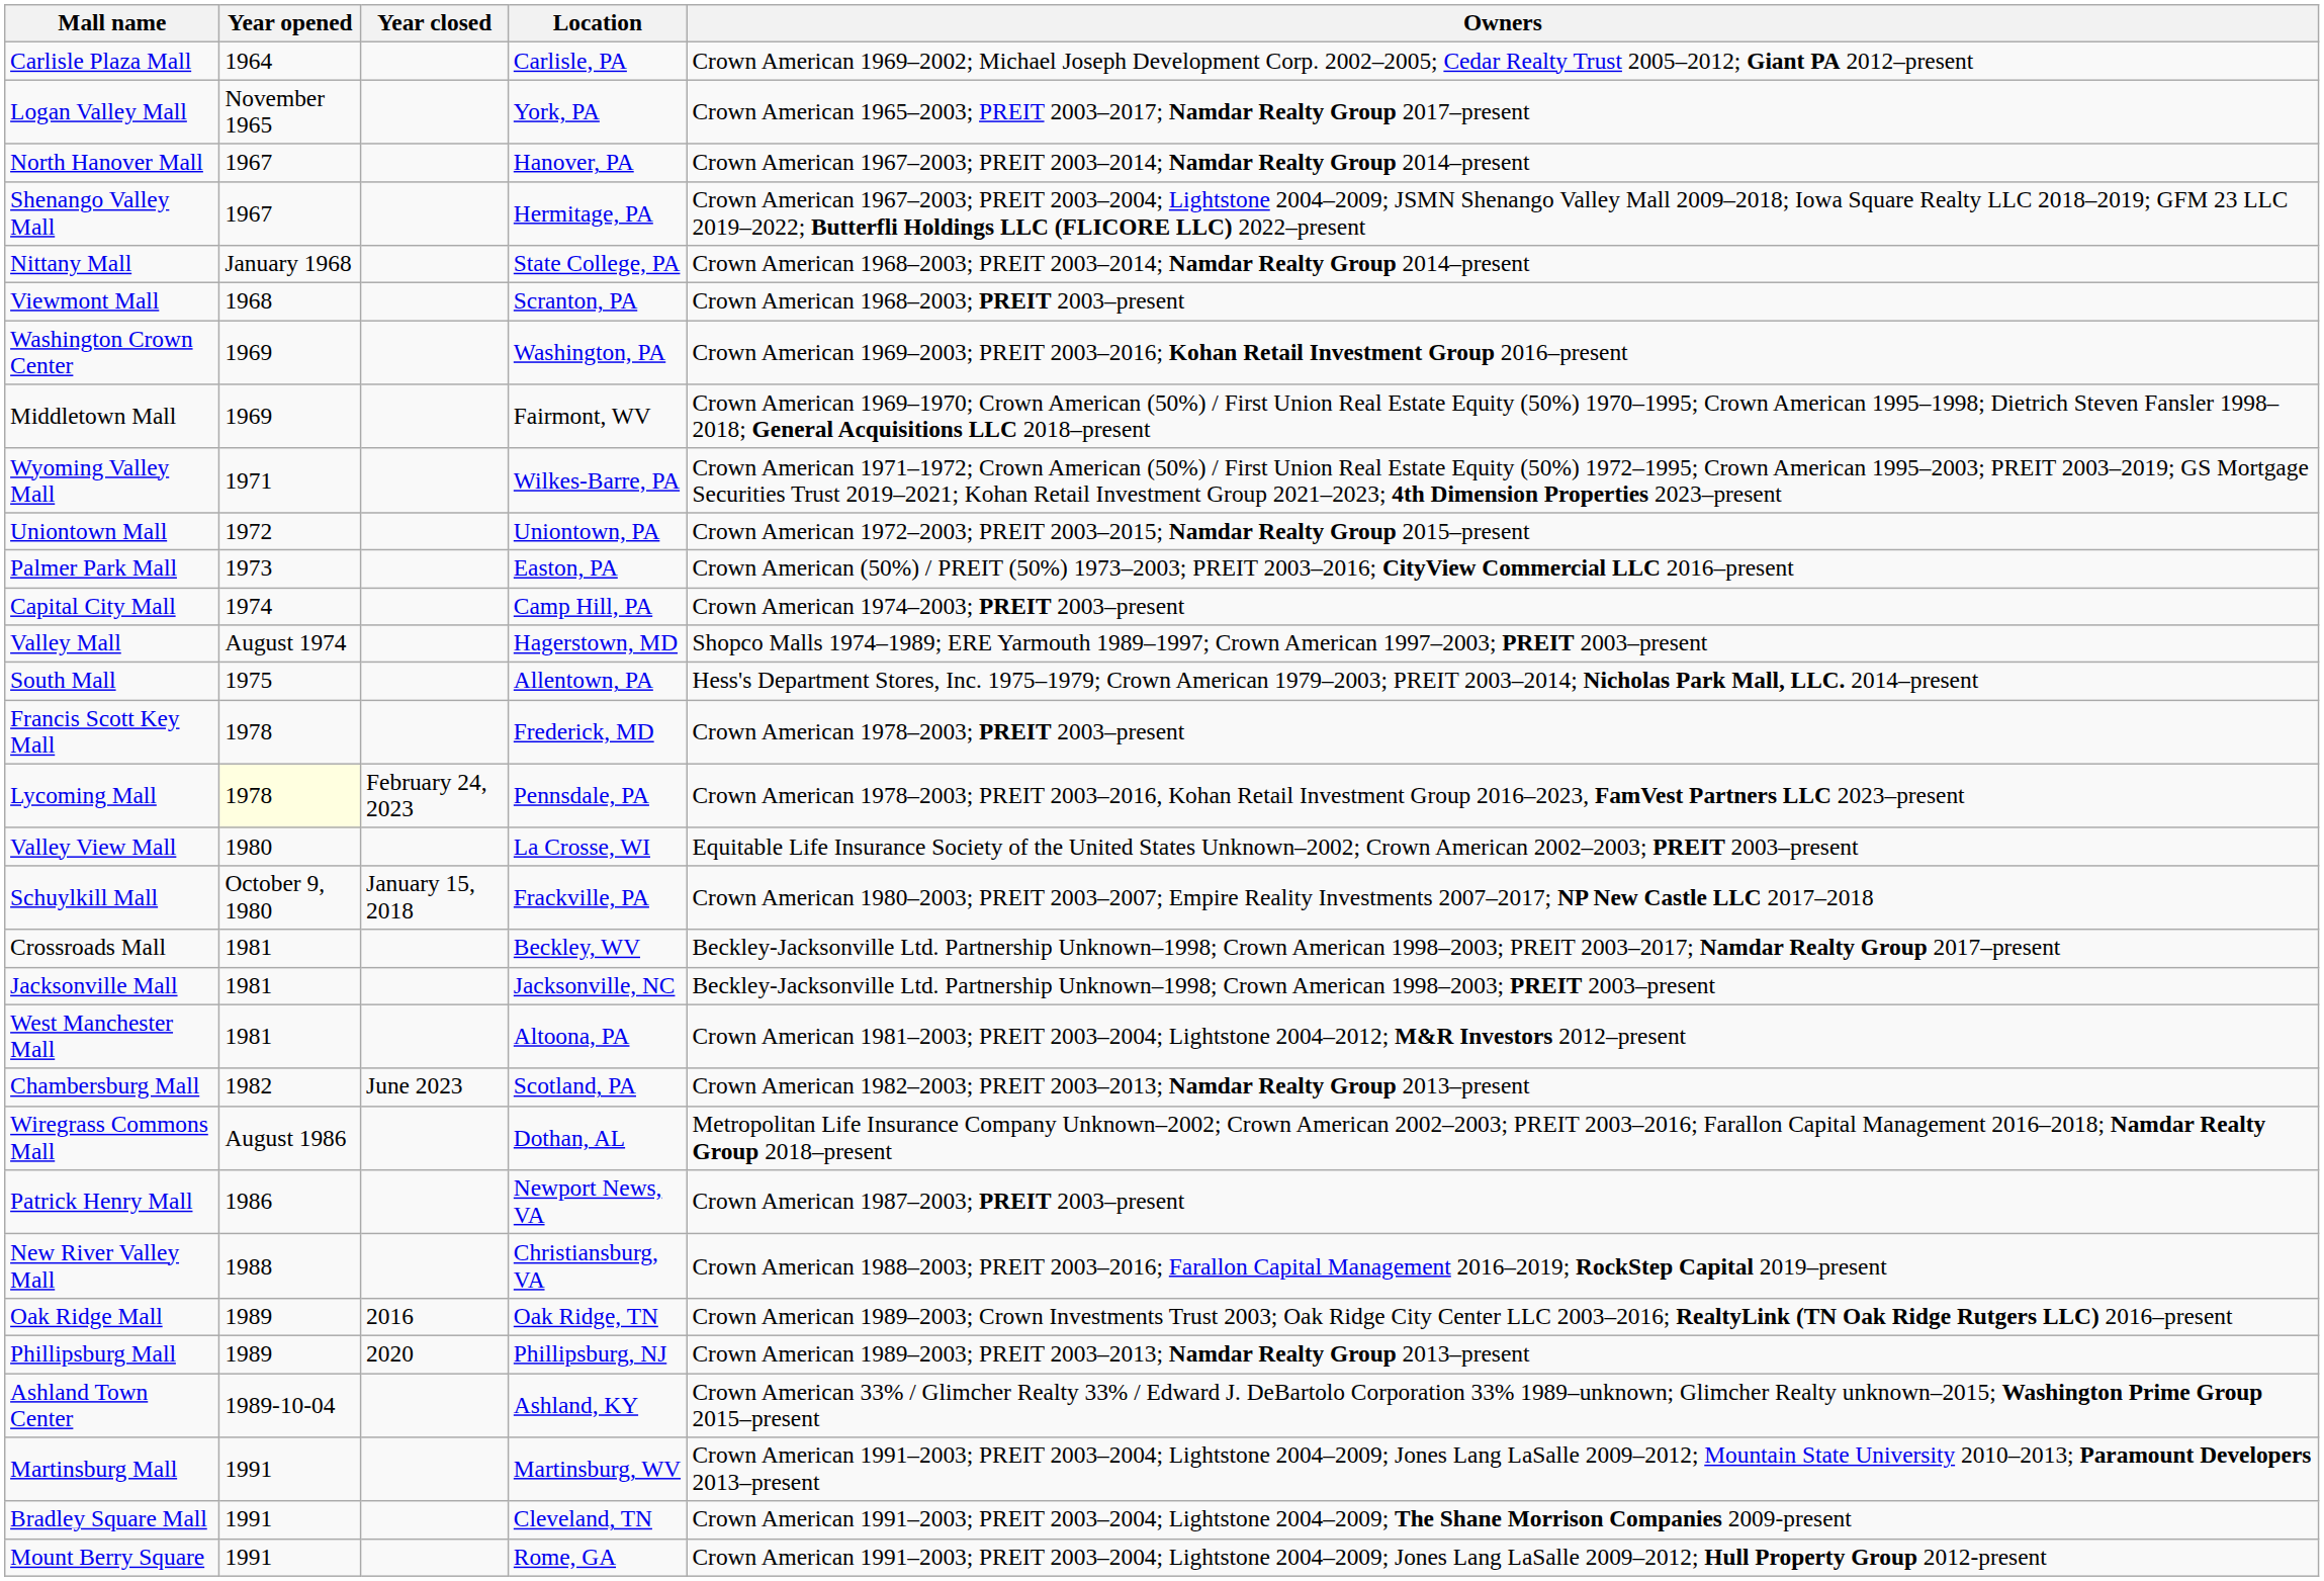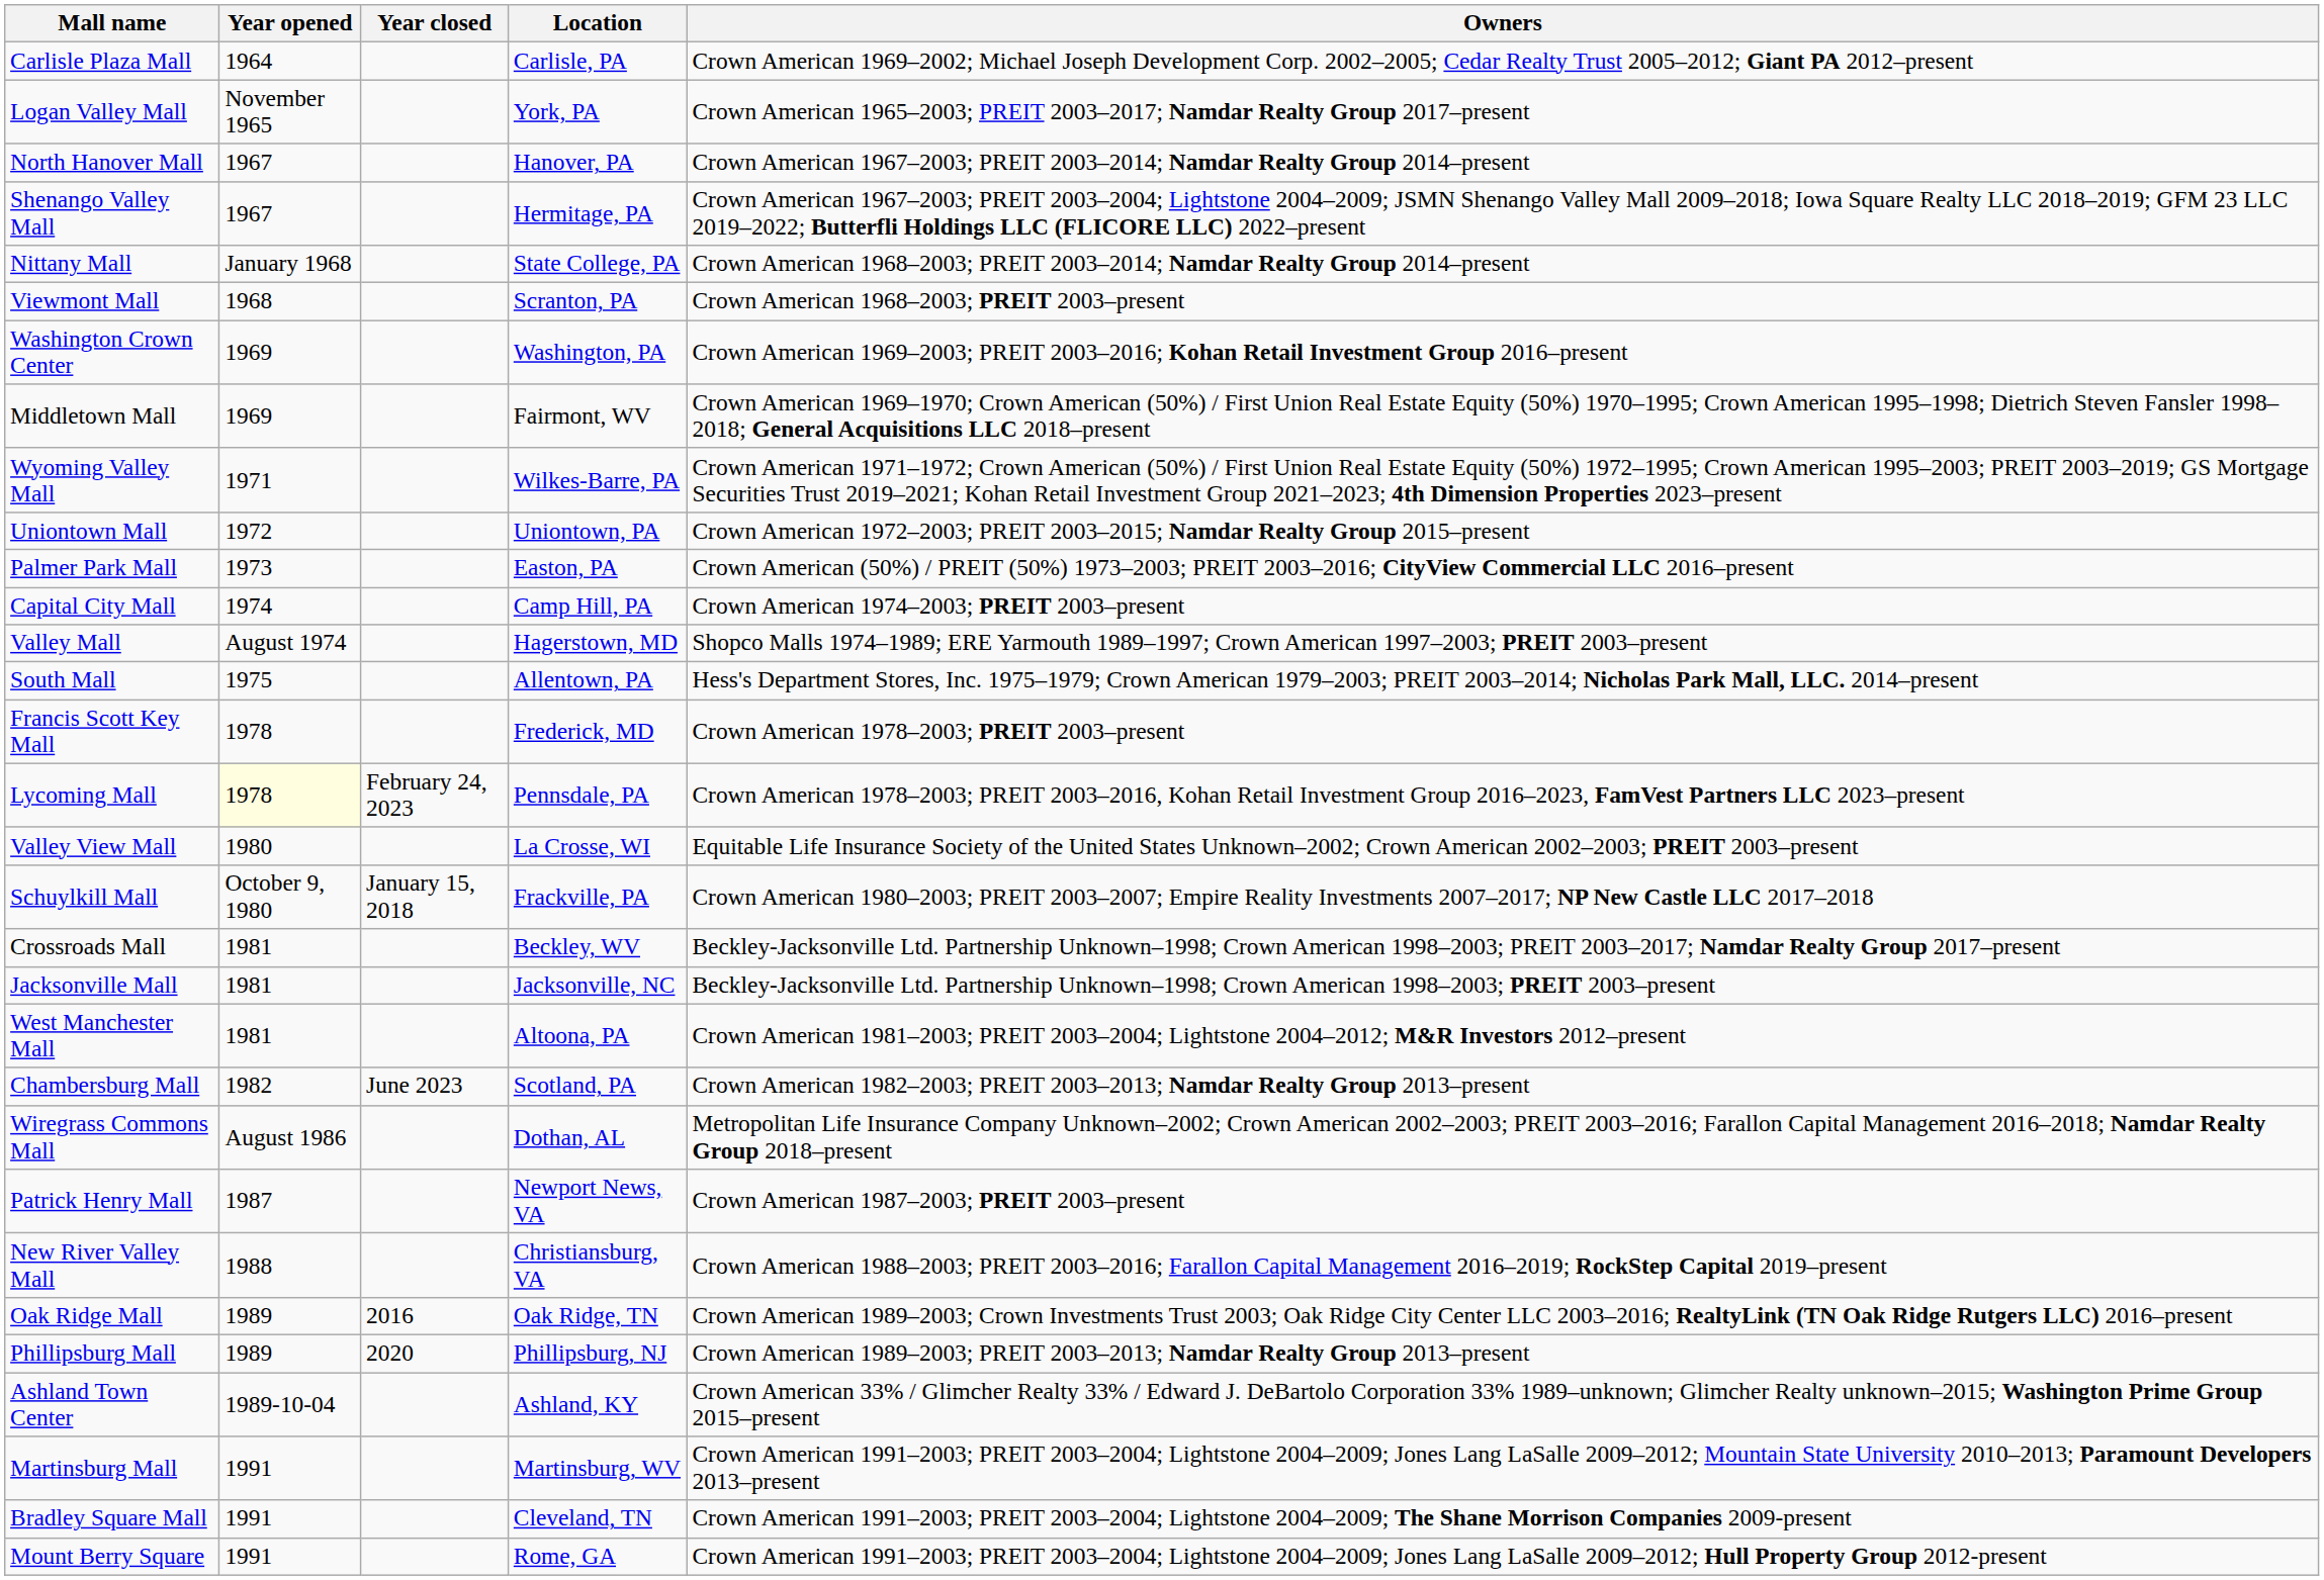 <table class="wikitable sortable">
 <tr>
 <th>Mall name</th>
 <th>Year opened</th>
 <th>Year closed</th>
 <th>Location</th>
 <th>Owners</th>
 </tr>
 <tr>
 <td><a href='#'>Carlisle Plaza Mall</a></td>
 <td>1964</td>
 <td></td>
 <td><a href='#'>Carlisle, PA</a></td>
 <td>Crown American 1969–2002; Michael Joseph Development Corp. 2002–2005; <a href='#'>Cedar Realty Trust</a> 2005–2012; <strong>Giant PA</strong> 2012–present</td>
 </tr>
 <tr>
 <td><a href='#'>Logan Valley Mall</a></td>
 <td>November 1965</td>
 <td></td>
 <td><a href='#'>York, PA</a></td>
 <td>Crown American 1965–2003; <a href='#'>PREIT</a> 2003–2017; <strong>Namdar Realty Group</strong> 2017–present</td>
 </tr>
 <tr>
 <td><a href='#'>North Hanover Mall</a></td>
 <td>1967</td>
 <td></td>
 <td><a href='#'>Hanover, PA</a></td>
 <td>Crown American 1967–2003; PREIT 2003–2014; <strong>Namdar Realty Group</strong> 2014–present</td>
 </tr>
 <tr>
 <td><a href='#'>Shenango Valley Mall</a></td>
 <td>1967</td>
 <td></td>
 <td><a href='#'>Hermitage, PA</a></td>
 <td>Crown American 1967–2003; PREIT 2003–2004; <a href='#'>Lightstone</a> 2004–2009; JSMN Shenango Valley Mall 2009–2018; Iowa Square Realty LLC 2018–2019; GFM 23 LLC 2019–2022; <strong>Butterfli Holdings LLC (FLICORE LLC)</strong> 2022–present</td>
 </tr>
 <tr>
 <td><a href='#'>Nittany Mall</a></td>
 <td>January 1968</td>
 <td></td>
 <td><a href='#'>State College, PA</a></td>
 <td>Crown American 1968–2003; PREIT 2003–2014; <strong>Namdar Realty Group</strong> 2014–present</td>
 </tr>
 <tr>
 <td><a href='#'>Viewmont Mall</a></td>
 <td>1968</td>
 <td></td>
 <td><a href='#'>Scranton, PA</a></td>
 <td>Crown American 1968–2003; <strong>PREIT</strong> 2003–present</td>
 </tr>
 <tr>
 <td><a href='#'>Washington Crown Center</a></td>
 <td>1969</td>
 <td></td>
 <td><a href='#'>Washington, PA</a></td>
 <td>Crown American 1969–2003; PREIT 2003–2016; <strong>Kohan Retail Investment Group</strong> 2016–present</td>
 </tr>
 <tr>
 <td>Middletown Mall</td>
 <td>1969</td>
 <td></td>
 <td>Fairmont, WV</td>
 <td>Crown American 1969–1970; Crown American (50%) / First Union Real Estate Equity (50%) 1970–1995; Crown American 1995–1998; Dietrich Steven Fansler 1998–2018; <strong>General Acquisitions LLC</strong> 2018–present</td>
 </tr>
 <tr>
 <td><a href='#'>Wyoming Valley Mall</a></td>
 <td>1971</td>
 <td></td>
 <td><a href='#'>Wilkes-Barre, PA</a></td>
 <td>Crown American 1971–1972; Crown American (50%) / First Union Real Estate Equity (50%) 1972–1995; Crown American 1995–2003; PREIT 2003–2019; GS Mortgage Securities Trust 2019–2021; Kohan Retail Investment Group 2021–2023; <strong>4th Dimension Properties</strong> 2023–present</td>
 </tr>
 <tr>
 <td><a href='#'>Uniontown Mall</a></td>
 <td>1972</td>
 <td></td>
 <td><a href='#'>Uniontown, PA</a></td>
 <td>Crown American 1972–2003; PREIT 2003–2015; <strong>Namdar Realty Group</strong> 2015–present</td>
 </tr>
 <tr>
 <td><a href='#'>Palmer Park Mall</a></td>
 <td>1973</td>
 <td></td>
 <td><a href='#'>Easton, PA</a></td>
 <td>Crown American (50%) / PREIT (50%) 1973–2003; PREIT 2003–2016; <strong>CityView Commercial LLC</strong> 2016–present</td>
 </tr>
 <tr>
 <td><a href='#'>Capital City Mall</a></td>
 <td>1974</td>
 <td></td>
 <td><a href='#'>Camp Hill, PA</a></td>
 <td>Crown American 1974–2003; <strong>PREIT</strong> 2003–present</td>
 </tr>
 <tr>
 <td><a href='#'>Valley Mall</a></td>
 <td>August 1974</td>
 <td></td>
 <td><a href='#'>Hagerstown, MD</a></td>
 <td>Shopco Malls 1974–1989; ERE Yarmouth 1989–1997; Crown American 1997–2003; <strong>PREIT</strong> 2003–present</td>
 </tr>
 <tr>
 <td><a href='#'>South Mall</a></td>
 <td>1975</td>
 <td></td>
 <td><a href='#'>Allentown, PA</a></td>
 <td>Hess's Department Stores, Inc. 1975–1979; Crown American 1979–2003; PREIT 2003–2014; <strong>Nicholas Park Mall, LLC.</strong> 2014–present</td>
 </tr>
 <tr>
 <td><a href='#'>Francis Scott Key Mall</a></td>
 <td>1978</td>
 <td></td>
 <td><a href='#'>Frederick, MD</a></td>
 <td>Crown American 1978–2003; <strong>PREIT</strong> 2003–present</td>
 </tr>
 <tr>
 <td><a href='#'>Lycoming Mall</a></td>
 <td style="background: lightyellow;">1978</td>
 <td>February 24, 2023</td>
 <td><a href='#'>Pennsdale, PA</a></td>
 <td>Crown American 1978–2003; PREIT 2003–2016, Kohan Retail Investment Group 2016–2023, <strong>FamVest Partners LLC </strong> 2023–present</td>
 </tr>
 <tr>
 <td><a href='#'>Valley View Mall</a></td>
 <td>1980</td>
 <td></td>
 <td><a href='#'>La Crosse, WI</a></td>
 <td>Equitable Life Insurance Society of the United States Unknown–2002; Crown American 2002–2003; <strong>PREIT</strong> 2003–present</td>
 </tr>
 <tr>
 <td><a href='#'>Schuylkill Mall</a></td>
 <td>October 9, 1980</td>
 <td>January 15, 2018</td>
 <td><a href='#'>Frackville, PA</a></td>
 <td>Crown American 1980–2003; PREIT 2003–2007; Empire Reality Investments 2007–2017; <strong>NP New Castle LLC</strong> 2017–2018</td>
 </tr>
 <tr>
 <td>Crossroads Mall</td>
 <td>1981</td>
 <td></td>
 <td><a href='#'>Beckley, WV</a></td>
 <td>Beckley-Jacksonville Ltd. Partnership Unknown–1998; Crown American 1998–2003; PREIT 2003–2017; <strong>Namdar Realty Group</strong> 2017–present</td>
 </tr>
 <tr>
 <td><a href='#'>Jacksonville Mall</a></td>
 <td>1981</td>
 <td></td>
 <td><a href='#'>Jacksonville, NC</a></td>
 <td>Beckley-Jacksonville Ltd. Partnership Unknown–1998; Crown American 1998–2003; <strong>PREIT</strong> 2003–present</td>
 </tr>
 <tr>
 <td><a href='#'>West Manchester Mall</a></td>
 <td>1981</td>
 <td></td>
 <td><a href='#'>Altoona, PA</a></td>
 <td>Crown American 1981–2003; PREIT 2003–2004; Lightstone 2004–2012; <strong>M&R Investors</strong> 2012–present</td>
 </tr>
 <tr>
 <td><a href='#'>Chambersburg Mall</a></td>
 <td>1982</td>
 <td>June 2023</td>
 <td><a href='#'>Scotland, PA</a></td>
 <td>Crown American 1982–2003; PREIT 2003–2013; <strong>Namdar Realty Group</strong> 2013–present</td>
 </tr>
 <tr>
 <td><a href='#'>Wiregrass Commons Mall</a></td>
 <td>August 1986</td>
 <td></td>
 <td><a href='#'>Dothan, AL</a></td>
 <td>Metropolitan Life Insurance Company Unknown–2002; Crown American 2002–2003; PREIT 2003–2016; Farallon Capital Management 2016–2018; <strong>Namdar Realty Group</strong> 2018–present</td>
 </tr>
 <tr>
 <td><a href='#'>Patrick Henry Mall</a></td>
-<td>1986</td>
+<td>1987</td>
 <td></td>
 <td><a href='#'>Newport News, VA</a></td>
 <td>Crown American 1987–2003; <strong>PREIT</strong> 2003–present</td>
 </tr>
 <tr>
 <td><a href='#'>New River Valley Mall</a></td>
 <td>1988</td>
 <td></td>
 <td><a href='#'>Christiansburg, VA</a></td>
 <td>Crown American 1988–2003; PREIT 2003–2016; <a href='#'>Farallon Capital Management</a> 2016–2019; <strong>RockStep Capital</strong> 2019–present</td>
 </tr>
 <tr>
 <td><a href='#'>Oak Ridge Mall</a></td>
 <td>1989</td>
 <td>2016</td>
 <td><a href='#'>Oak Ridge, TN</a></td>
 <td>Crown American 1989–2003; Crown Investments Trust 2003; Oak Ridge City Center LLC 2003–2016; <strong>RealtyLink (TN Oak Ridge Rutgers LLC)</strong> 2016–present</td>
 </tr>
 <tr>
 <td><a href='#'>Phillipsburg Mall</a></td>
 <td>1989</td>
 <td>2020</td>
 <td><a href='#'>Phillipsburg, NJ</a></td>
 <td>Crown American 1989–2003; PREIT 2003–2013; <strong>Namdar Realty Group</strong> 2013–present</td>
 </tr>
 <tr>
 <td><a href='#'>Ashland Town Center</a></td>
 <td>1989-10-04</td>
 <td></td>
 <td><a href='#'>Ashland, KY</a></td>
 <td>Crown American 33% / Glimcher Realty 33% / Edward J. DeBartolo Corporation 33% 1989–unknown; Glimcher Realty unknown–2015; <strong>Washington Prime Group</strong> 2015–present</td>
 </tr>
 <tr>
 <td><a href='#'>Martinsburg Mall</a></td>
 <td>1991</td>
 <td></td>
 <td><a href='#'>Martinsburg, WV</a></td>
 <td>Crown American 1991–2003; PREIT 2003–2004; Lightstone 2004–2009; Jones Lang LaSalle 2009–2012; <a href='#'>Mountain State University</a> 2010–2013; <strong>Paramount Developers</strong> 2013–present</td>
 </tr>
 <tr>
 <td><a href='#'>Bradley Square Mall</a></td>
 <td>1991</td>
 <td></td>
 <td><a href='#'>Cleveland, TN</a></td>
 <td>Crown American 1991–2003; PREIT 2003–2004; Lightstone 2004–2009; <strong>The Shane Morrison Companies</strong> 2009-present</td>
 </tr>
 <tr>
 <td><a href='#'>Mount Berry Square</a></td>
 <td>1991</td>
 <td></td>
 <td><a href='#'>Rome, GA</a></td>
 <td>Crown American 1991–2003; PREIT 2003–2004; Lightstone 2004–2009; Jones Lang LaSalle 2009–2012; <strong>Hull Property Group</strong> 2012-present</td>
 </tr>
 </table>
